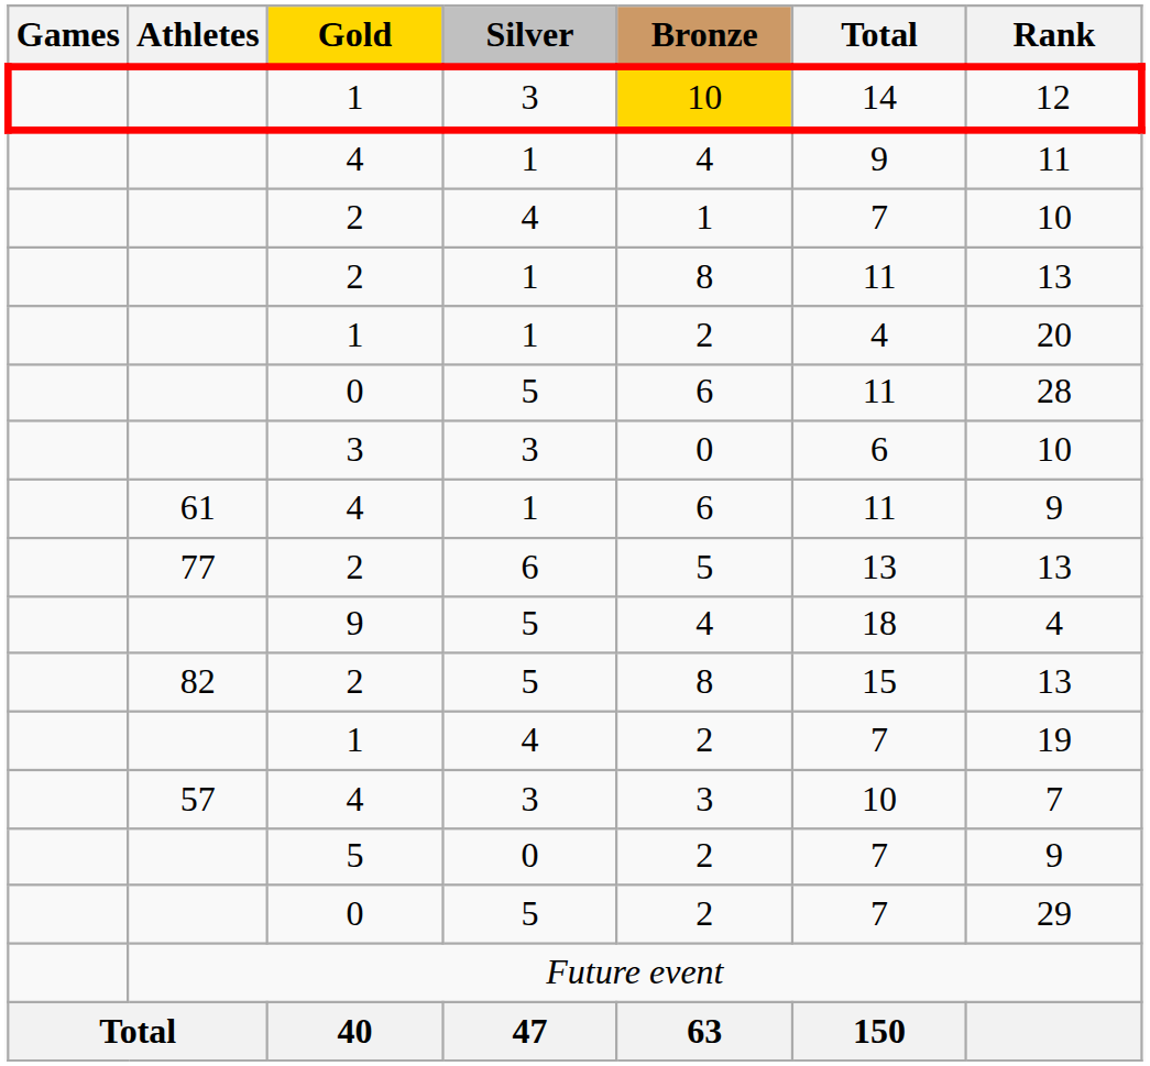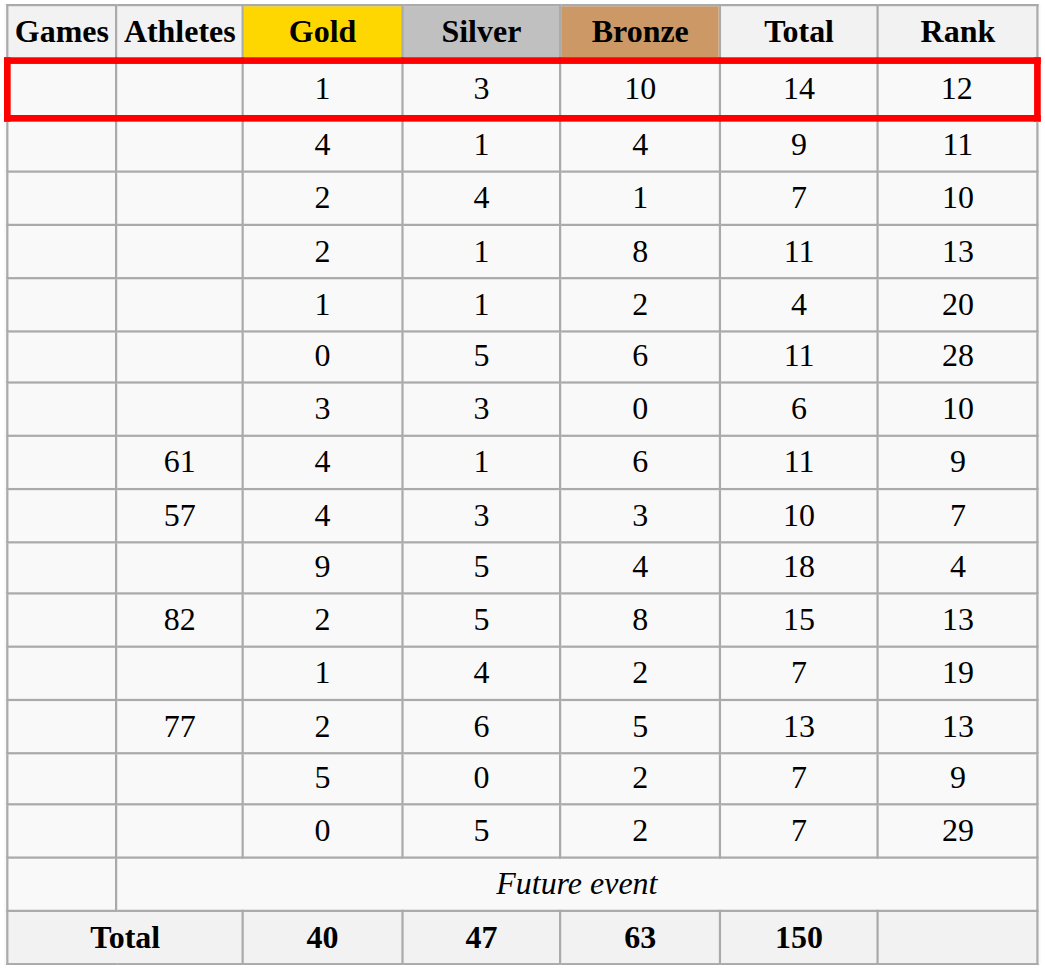 <table class="wikitable" style="text-align:center; font-size:90%;">
 <tr>
 <th>Games</th>
 <th>Athletes</th>
 <td style="background:gold; width:4.5em; font-weight:bold;">Gold</td>
 <td style="background:silver; width:4.5em; font-weight:bold;">Silver</td>
 <td style="background:#cc9966; width:4.5em; font-weight:bold;">Bronze</td>
 <th style="width:4.5em; font-weight:bold;">Total</th>
 <th style="width:4.5em; font-weight:bold;">Rank</th>
 </tr>
 <tr style="border: 3px solid red">
 <td align=left></td>
 <td></td>
 <td>1</td>
 <td>3</td>
-<td style="background: gold;">10</td>
+<td>10</td>
 <td>14</td>
 <td>12</td>
 </tr>
 <tr>
 <td align=left></td>
 <td></td>
 <td>4</td>
 <td>1</td>
 <td>4</td>
 <td>9</td>
 <td>11</td>
 </tr>
 <tr>
 <td align=left></td>
 <td></td>
 <td>2</td>
 <td>4</td>
 <td>1</td>
 <td>7</td>
 <td>10</td>
 </tr>
 <tr>
 <td align=left></td>
 <td></td>
 <td>2</td>
 <td>1</td>
 <td>8</td>
 <td>11</td>
 <td>13</td>
 </tr>
 <tr>
 <td align=left></td>
 <td></td>
 <td>1</td>
 <td>1</td>
 <td>2</td>
 <td>4</td>
 <td>20</td>
 </tr>
 <tr>
 <td align=left></td>
 <td></td>
 <td>0</td>
 <td>5</td>
 <td>6</td>
 <td>11</td>
 <td>28</td>
 </tr>
 <tr>
 <td align=left></td>
 <td></td>
 <td>3</td>
 <td>3</td>
 <td>0</td>
 <td>6</td>
 <td>10</td>
 </tr>
 <tr>
 <td align=left></td>
 <td>61</td>
 <td>4</td>
 <td>1</td>
 <td>6</td>
 <td>11</td>
 <td>9</td>
 </tr>
 <tr>
 <td align=left></td>
-<td>77</td>
-<td>2</td>
-<td>6</td>
-<td>5</td>
-<td>13</td>
-<td>13</td>
+<td>57</td>
+<td>4</td>
+<td>3</td>
+<td>3</td>
+<td>10</td>
+<td>7</td>
 </tr>
 <tr>
 <td align=left></td>
 <td></td>
 <td>9</td>
 <td>5</td>
 <td>4</td>
 <td>18</td>
 <td>4</td>
 </tr>
 <tr>
 <td align=left></td>
 <td>82</td>
 <td>2</td>
 <td>5</td>
 <td>8</td>
 <td>15</td>
 <td>13</td>
 </tr>
 <tr>
 <td align=left></td>
 <td></td>
 <td>1</td>
 <td>4</td>
 <td>2</td>
 <td>7</td>
 <td>19</td>
 </tr>
 <tr>
 <td align=left></td>
-<td>57</td>
-<td>4</td>
-<td>3</td>
-<td>3</td>
-<td>10</td>
-<td>7</td>
+<td>77</td>
+<td>2</td>
+<td>6</td>
+<td>5</td>
+<td>13</td>
+<td>13</td>
 </tr>
 <tr>
 <td align=left></td>
 <td></td>
 <td>5</td>
 <td>0</td>
 <td>2</td>
 <td>7</td>
 <td>9</td>
 </tr>
 <tr>
 <td align=left></td>
 <td></td>
 <td>0</td>
 <td>5</td>
 <td>2</td>
 <td>7</td>
 <td>29</td>
 </tr>
 <tr>
 <td align=left></td>
 <td colspan=6><em>Future event</em></td>
 </tr>
 <tr>
 <th colspan=2>Total</th>
 <th>40</th>
 <th>47</th>
 <th>63</th>
 <th>150</th>
 <th></th>
 </tr>
 </table>
